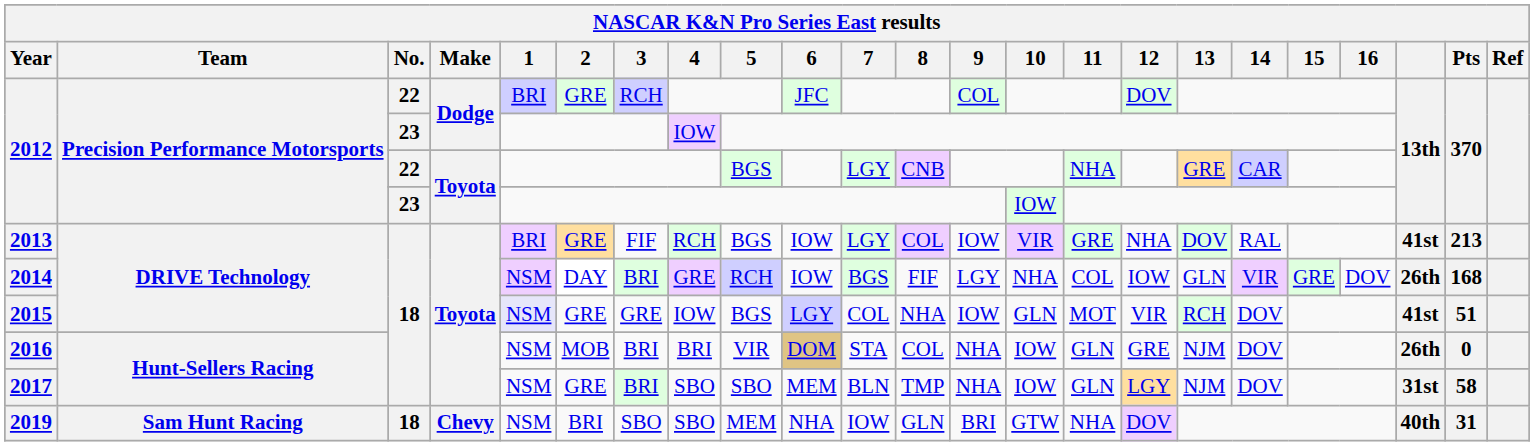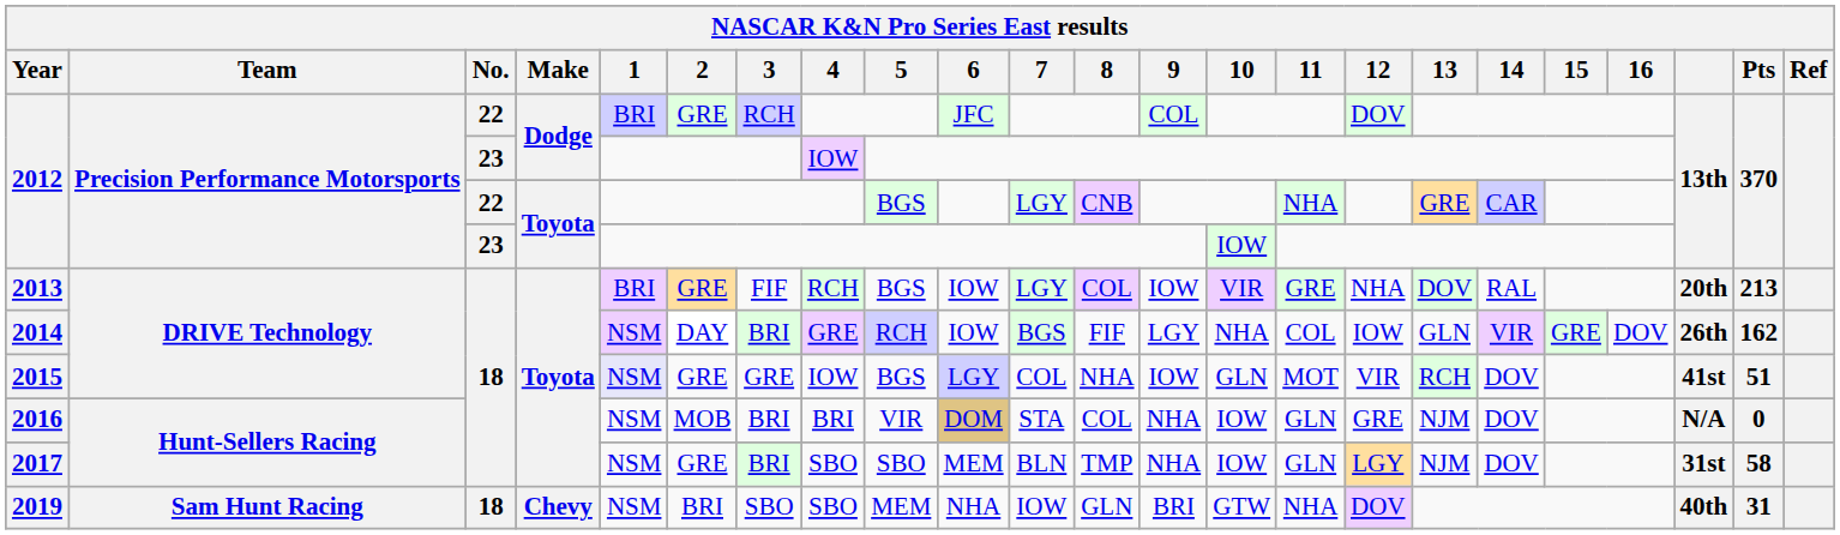 <table class="wikitable" style="text-align:center; font-size:75%">
 <tr>
 <th colspan=23><a href='#'>NASCAR K&N Pro Series East</a> results</th>
 </tr>
 <tr>
 <th>Year</th>
 <th>Team</th>
 <th>No.</th>
 <th>Make</th>
 <th>1</th>
 <th>2</th>
 <th>3</th>
 <th>4</th>
 <th>5</th>
 <th>6</th>
 <th>7</th>
 <th>8</th>
 <th>9</th>
 <th>10</th>
 <th>11</th>
 <th>12</th>
 <th>13</th>
 <th>14</th>
 <th>15</th>
 <th>16</th>
 <th></th>
 <th>Pts</th>
 <th>Ref</th>
 </tr>
 <tr>
 <th rowspan=4><a href='#'>2012</a></th>
 <th rowspan=4><a href='#'>Precision Performance Motorsports</a></th>
 <th>22</th>
 <th rowspan=2><a href='#'>Dodge</a></th>
 <td style="background:#CFCFFF;"><a href='#'>BRI</a><br></td>
 <td style="background:#DFFFDF;"><a href='#'>GRE</a><br></td>
 <td style="background:#CFCFFF;"><a href='#'>RCH</a><br></td>
 <td colspan=2></td>
 <td style="background:#DFFFDF;"><a href='#'>JFC</a><br></td>
 <td colspan=2></td>
 <td style="background:#DFFFDF;"><a href='#'>COL</a><br></td>
 <td colspan=2></td>
 <td style="background:#DFFFDF;"><a href='#'>DOV</a><br></td>
 <td colspan=4></td>
 <th rowspan=4>13th</th>
 <th rowspan=4>370</th>
 <th rowspan=4></th>
 </tr>
 <tr>
 <th>23</th>
 <td colspan=3></td>
 <td style="background:#EFCFFF;"><a href='#'>IOW</a><br></td>
 <td colspan=12></td>
 </tr>
 <tr>
 <th>22</th>
 <th rowspan=2><a href='#'>Toyota</a></th>
 <td colspan=4></td>
 <td style="background:#DFFFDF;"><a href='#'>BGS</a><br></td>
 <td></td>
 <td style="background:#DFFFDF;"><a href='#'>LGY</a><br></td>
 <td style="background:#EFCFFF;"><a href='#'>CNB</a><br></td>
 <td colspan=2></td>
 <td style="background:#DFFFDF;"><a href='#'>NHA</a><br></td>
 <td></td>
 <td style="background:#FFDF9F;"><a href='#'>GRE</a><br></td>
 <td style="background:#CFCFFF;"><a href='#'>CAR</a><br></td>
 <td colspan=2></td>
 </tr>
 <tr>
 <th>23</th>
 <td colspan=9></td>
 <td style="background:#DFFFDF;"><a href='#'>IOW</a><br></td>
 <td colspan=6></td>
 </tr>
 <tr>
 <th><a href='#'>2013</a></th>
 <th rowspan=3><a href='#'>DRIVE Technology</a></th>
 <th rowspan=5>18</th>
 <th rowspan=5><a href='#'>Toyota</a></th>
 <td style="background:#EFCFFF;"><a href='#'>BRI</a><br></td>
 <td style="background:#FFDF9F;"><a href='#'>GRE</a><br></td>
 <td><a href='#'>FIF</a></td>
 <td style="background:#DFFFDF;"><a href='#'>RCH</a><br></td>
 <td><a href='#'>BGS</a></td>
 <td><a href='#'>IOW</a></td>
 <td style="background:#DFFFDF;"><a href='#'>LGY</a><br></td>
 <td style="background:#EFCFFF;"><a href='#'>COL</a><br></td>
 <td><a href='#'>IOW</a></td>
 <td style="background:#EFCFFF;"><a href='#'>VIR</a><br></td>
 <td style="background:#DFFFDF;"><a href='#'>GRE</a><br></td>
 <td><a href='#'>NHA</a></td>
 <td style="background:#DFFFDF;"><a href='#'>DOV</a><br></td>
 <td><a href='#'>RAL</a></td>
 <td colspan=2></td>
-<th>41st</th>
+<th>20th</th>
 <th>213</th>
 <th></th>
 </tr>
 <tr>
 <th><a href='#'>2014</a></th>
 <td style="background:#EFCFFF;"><a href='#'>NSM</a><br></td>
 <td style="background:#FFFFFF;"><a href='#'>DAY</a><br></td>
 <td style="background:#DFFFDF;"><a href='#'>BRI</a><br></td>
 <td style="background:#EFCFFF;"><a href='#'>GRE</a><br></td>
 <td style="background:#CFCFFF;"><a href='#'>RCH</a><br></td>
 <td><a href='#'>IOW</a></td>
 <td style="background:#DFFFDF;"><a href='#'>BGS</a><br></td>
 <td><a href='#'>FIF</a></td>
 <td><a href='#'>LGY</a></td>
 <td><a href='#'>NHA</a></td>
 <td><a href='#'>COL</a></td>
 <td><a href='#'>IOW</a></td>
 <td><a href='#'>GLN</a></td>
 <td style="background:#EFCFFF;"><a href='#'>VIR</a><br></td>
 <td style="background:#DFFFDF;"><a href='#'>GRE</a><br></td>
 <td><a href='#'>DOV</a></td>
 <th>26th</th>
-<th>168</th>
+<th>162</th>
 <th></th>
 </tr>
 <tr>
 <th><a href='#'>2015</a></th>
 <td style="background: lavender;"><a href='#'>NSM</a></td>
 <td><a href='#'>GRE</a></td>
 <td><a href='#'>GRE</a></td>
 <td><a href='#'>IOW</a></td>
 <td><a href='#'>BGS</a></td>
 <td style="background:#CFCFFF;"><a href='#'>LGY</a><br></td>
 <td><a href='#'>COL</a></td>
 <td><a href='#'>NHA</a></td>
 <td><a href='#'>IOW</a></td>
 <td><a href='#'>GLN</a></td>
 <td><a href='#'>MOT</a></td>
 <td><a href='#'>VIR</a></td>
 <td style="background:#DFFFDF;"><a href='#'>RCH</a><br></td>
 <td><a href='#'>DOV</a></td>
 <td colspan=2></td>
 <th>41st</th>
 <th>51</th>
 <th></th>
 </tr>
 <tr>
 <th><a href='#'>2016</a></th>
 <th rowspan=2><a href='#'>Hunt-Sellers Racing</a></th>
 <td><a href='#'>NSM</a></td>
 <td><a href='#'>MOB</a></td>
 <td><a href='#'>BRI</a></td>
 <td><a href='#'>BRI</a></td>
 <td><a href='#'>VIR</a></td>
 <td style="background:#DFC484;"><a href='#'>DOM</a><br></td>
 <td><a href='#'>STA</a></td>
 <td><a href='#'>COL</a></td>
 <td><a href='#'>NHA</a></td>
 <td><a href='#'>IOW</a></td>
 <td><a href='#'>GLN</a></td>
 <td><a href='#'>GRE</a></td>
 <td><a href='#'>NJM</a></td>
 <td><a href='#'>DOV</a></td>
 <td colspan=2></td>
-<th>26th</th>
+<th>N/A</th>
 <th>0</th>
 <th></th>
 </tr>
 <tr>
 <th><a href='#'>2017</a></th>
 <td><a href='#'>NSM</a></td>
 <td><a href='#'>GRE</a></td>
 <td style="background:#DFFFDF;"><a href='#'>BRI</a><br></td>
 <td><a href='#'>SBO</a></td>
 <td><a href='#'>SBO</a></td>
 <td><a href='#'>MEM</a></td>
 <td><a href='#'>BLN</a></td>
 <td><a href='#'>TMP</a></td>
 <td><a href='#'>NHA</a></td>
 <td><a href='#'>IOW</a></td>
 <td><a href='#'>GLN</a></td>
 <td style="background:#FFDF9F;"><a href='#'>LGY</a><br></td>
 <td><a href='#'>NJM</a></td>
 <td><a href='#'>DOV</a></td>
 <td colspan=2></td>
 <th>31st</th>
 <th>58</th>
 <th></th>
 </tr>
 <tr>
 <th><a href='#'>2019</a></th>
 <th><a href='#'>Sam Hunt Racing</a></th>
 <th>18</th>
 <th><a href='#'>Chevy</a></th>
 <td><a href='#'>NSM</a></td>
 <td><a href='#'>BRI</a></td>
 <td><a href='#'>SBO</a></td>
 <td><a href='#'>SBO</a></td>
 <td><a href='#'>MEM</a></td>
 <td><a href='#'>NHA</a></td>
 <td><a href='#'>IOW</a></td>
 <td><a href='#'>GLN</a></td>
 <td><a href='#'>BRI</a></td>
 <td><a href='#'>GTW</a></td>
 <td><a href='#'>NHA</a></td>
 <td style="background:#EFCFFF;"><a href='#'>DOV</a><br></td>
 <td colspan=4></td>
 <th>40th</th>
 <th>31</th>
 <th></th>
 </tr>
 </table>
